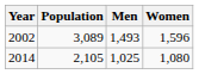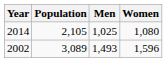 <table class="wikitable" style="text-align:right">
 <tr>
 <th>Year</th>
 <th>Population</th>
 <th>Men</th>
 <th>Women</th>
 </tr>
 <tr>
+<td>2014</td>
+<td>2,105</td>
+<td>1,025</td>
+<td>1,080</td>
+</tr>
+<tr>
 <td>2002</td>
 <td>3,089</td>
 <td>1,493</td>
 <td>1,596</td>
 </tr>
-<tr>
-<td>2014</td>
-<td>2,105</td>
-<td>1,025</td>
-<td>1,080</td>
-</tr>
 </table>
